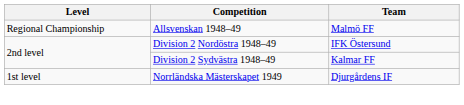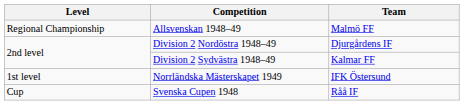 <table class="wikitable" style="text-align: left;">
 <tr>
 <th style="width: 225px;">Level</th>
 <th style="width: 275px;">Competition</th>
 <th style="width: 200px;">Team</th>
 </tr>
 <tr>
 <td>Regional Championship</td>
 <td><a href='#'>Allsvenskan</a> 1948–49</td>
 <td><a href='#'>Malmö FF</a></td>
 </tr>
 <tr>
 <td rowspan=2>2nd level</td>
 <td><a href='#'>Division 2</a> <a href='#'>Nordöstra</a> 1948–49</td>
-<td><a href='#'>IFK Östersund</a></td>
+<td><a href='#'>Djurgårdens IF</a></td>
 </tr>
 <tr>
 <td><a href='#'>Division 2</a> <a href='#'>Sydvästra</a> 1948–49</td>
 <td><a href='#'>Kalmar FF</a></td>
 </tr>
 <tr>
 <td>1st level</td>
 <td><a href='#'>Norrländska Mästerskapet</a> 1949</td>
-<td><a href='#'>Djurgårdens IF</a></td>
+<td><a href='#'>IFK Östersund</a></td>
+</tr>
+<tr>
+<td>Cup</td>
+<td><a href='#'>Svenska Cupen</a> 1948</td>
+<td><a href='#'>Råå IF</a></td>
 </tr>
 </table>
